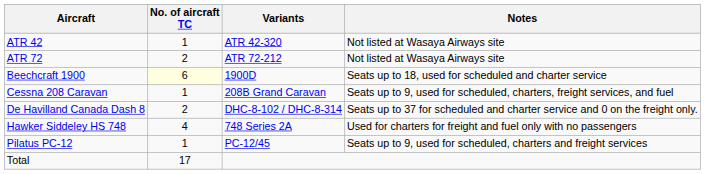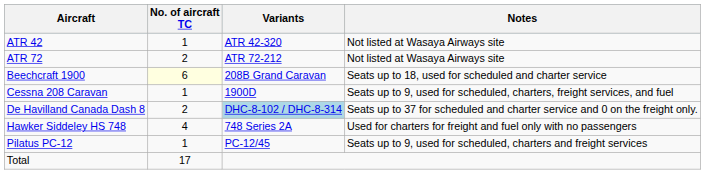 <table class="wikitable" style="border-collapse:collapse;text-align:left">
 <tr bgcolor=lightblue>
 <th>Aircraft</th>
 <th>No. of aircraft<br><a href='#'>TC</a></th>
 <th>Variants</th>
 <th>Notes</th>
 </tr>
 <tr>
 <td><a href='#'>ATR 42</a></td>
 <td align="center">1</td>
 <td><a href='#'>ATR 42-320</a></td>
 <td>Not listed at Wasaya Airways site</td>
 </tr>
 <tr>
 <td><a href='#'>ATR 72</a></td>
 <td align="center">2</td>
 <td><a href='#'>ATR 72-212</a></td>
 <td>Not listed at Wasaya Airways site</td>
 </tr>
 <tr>
 <td><a href='#'>Beechcraft 1900</a></td>
 <td align=center style="background: lightyellow;">6</td>
-<td><a href='#'>1900D</a></td>
+<td><a href='#'>208B Grand Caravan</a></td>
 <td>Seats up to 18, used for scheduled and charter service</td>
 </tr>
 <tr>
 <td><a href='#'>Cessna 208 Caravan</a></td>
 <td align=center>1</td>
-<td><a href='#'>208B Grand Caravan</a></td>
+<td><a href='#'>1900D</a></td>
 <td>Seats up to 9, used for scheduled, charters, freight services, and fuel</td>
 </tr>
 <tr>
 <td><a href='#'>De Havilland Canada Dash 8</a></td>
 <td align=center>2</td>
-<td><a href='#'>DHC-8-102 / DHC-8-314</a></td>
+<td style="background: lightblue;"><a href='#'>DHC-8-102 / DHC-8-314</a></td>
 <td>Seats up to 37 for scheduled and charter service and 0 on the freight only.</td>
 </tr>
 <tr>
 <td><a href='#'>Hawker Siddeley HS 748</a></td>
 <td align=center>4</td>
 <td><a href='#'>748 Series 2A</a></td>
 <td>Used for charters for freight and fuel only with no passengers</td>
 </tr>
 <tr>
 <td><a href='#'>Pilatus PC-12</a></td>
 <td align=center>1</td>
 <td><a href='#'>PC-12/45</a></td>
 <td>Seats up to 9, used for scheduled, charters and freight services</td>
 </tr>
 <tr>
 <td>Total</td>
 <td align=center>17</td>
 <td colspan="3"></td>
 </tr>
 </table>
